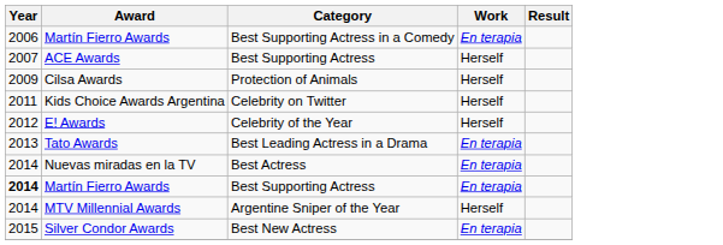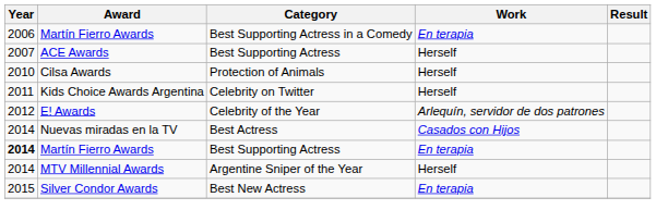 <table class="wikitable">
 <tr>
 <th>Year</th>
 <th>Award</th>
 <th>Category</th>
 <th>Work</th>
 <th>Result</th>
 </tr>
 <tr>
 <td>2006</td>
 <td><a href='#'>Martín Fierro Awards</a></td>
 <td>Best Supporting Actress in a Comedy</td>
 <td><em><a href='#'>En terapia</a></em></td>
 <td></td>
 </tr>
 <tr>
 <td>2007</td>
 <td><a href='#'>ACE Awards</a></td>
 <td>Best Supporting Actress</td>
 <td>Herself</td>
 <td></td>
 </tr>
 <tr>
-<td>2009</td>
+<td>2010</td>
 <td>Cilsa Awards</td>
 <td>Protection of Animals</td>
 <td>Herself</td>
 <td></td>
 </tr>
 <tr>
 <td>2011</td>
 <td>Kids Choice Awards Argentina</td>
 <td>Celebrity on Twitter</td>
 <td>Herself</td>
 <td></td>
 </tr>
 <tr>
 <td>2012</td>
 <td><a href='#'>E! Awards</a></td>
 <td>Celebrity of the Year</td>
-<td>Herself</td>
-<td></td>
-</tr>
-<tr>
-<td>2013</td>
-<td><a href='#'>Tato Awards</a></td>
-<td>Best Leading Actress in a Drama</td>
-<td><em><a href='#'>En terapia</a></em></td>
+<td><em>Arlequín, servidor de dos patrones </em></td>
 <td></td>
 </tr>
 <tr>
 <td>2014</td>
 <td>Nuevas miradas en la TV</td>
 <td>Best Actress</td>
-<td><em><a href='#'>En terapia</a></em></td>
+<td><em><a href='#'>Casados con Hijos</a></em></td>
 <td></td>
 </tr>
 <tr>
 <td><strong>2014</strong></td>
 <td><a href='#'>Martín Fierro Awards</a></td>
 <td>Best Supporting Actress</td>
 <td><em><a href='#'>En terapia</a></em></td>
 <td></td>
 </tr>
 <tr>
 <td>2014</td>
 <td><a href='#'>MTV Millennial Awards</a></td>
 <td>Argentine Sniper of the Year</td>
 <td>Herself</td>
 <td></td>
 </tr>
 <tr>
 <td>2015</td>
 <td><a href='#'>Silver Condor Awards</a></td>
 <td>Best New Actress</td>
 <td><em><a href='#'>En terapia</a></em></td>
 <td></td>
 </tr>
 <tr>
 </tr>
 </table>
